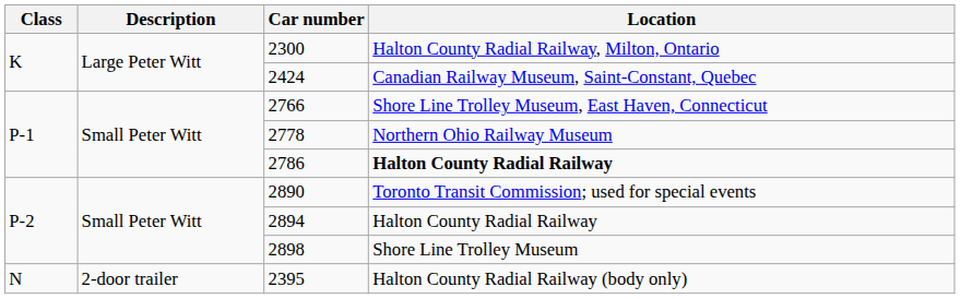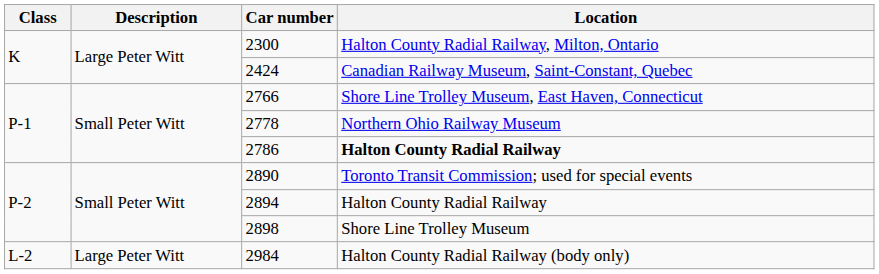 <table class="wikitable">
 <tr>
 <th>Class</th>
 <th>Description</th>
 <th width=11%>Car number</th>
 <th>Location</th>
 </tr>
 <tr>
 <td rowspan="2">K</td>
 <td rowspan="2">Large Peter Witt</td>
 <td>2300</td>
 <td><a href='#'>Halton County Radial Railway</a>, <a href='#'>Milton, Ontario</a></td>
 </tr>
 <tr>
 <td>2424</td>
 <td><a href='#'>Canadian Railway Museum</a>, <a href='#'>Saint-Constant, Quebec</a></td>
 </tr>
 <tr>
 <td rowspan="3">P-1</td>
 <td rowspan="3">Small Peter Witt</td>
 <td>2766</td>
 <td><a href='#'>Shore Line Trolley Museum</a>, <a href='#'>East Haven, Connecticut</a></td>
 </tr>
 <tr>
 <td>2778</td>
 <td><a href='#'>Northern Ohio Railway Museum</a></td>
 </tr>
 <tr>
 <td>2786</td>
 <td><strong>Halton County Radial Railway</strong></td>
 </tr>
 <tr>
 <td rowspan="3">P-2</td>
 <td rowspan="3">Small Peter Witt</td>
 <td>2890</td>
 <td><a href='#'>Toronto Transit Commission</a>; used for special events</td>
 </tr>
 <tr>
 <td>2894</td>
 <td>Halton County Radial Railway</td>
 </tr>
 <tr>
 <td>2898</td>
 <td>Shore Line Trolley Museum</td>
 </tr>
 <tr>
-<td>N</td>
-<td>2-door trailer</td>
-<td>2395</td>
+<td>L-2</td>
+<td>Large Peter Witt</td>
+<td>2984</td>
 <td>Halton County Radial Railway (body only)</td>
 </tr>
 </table>
